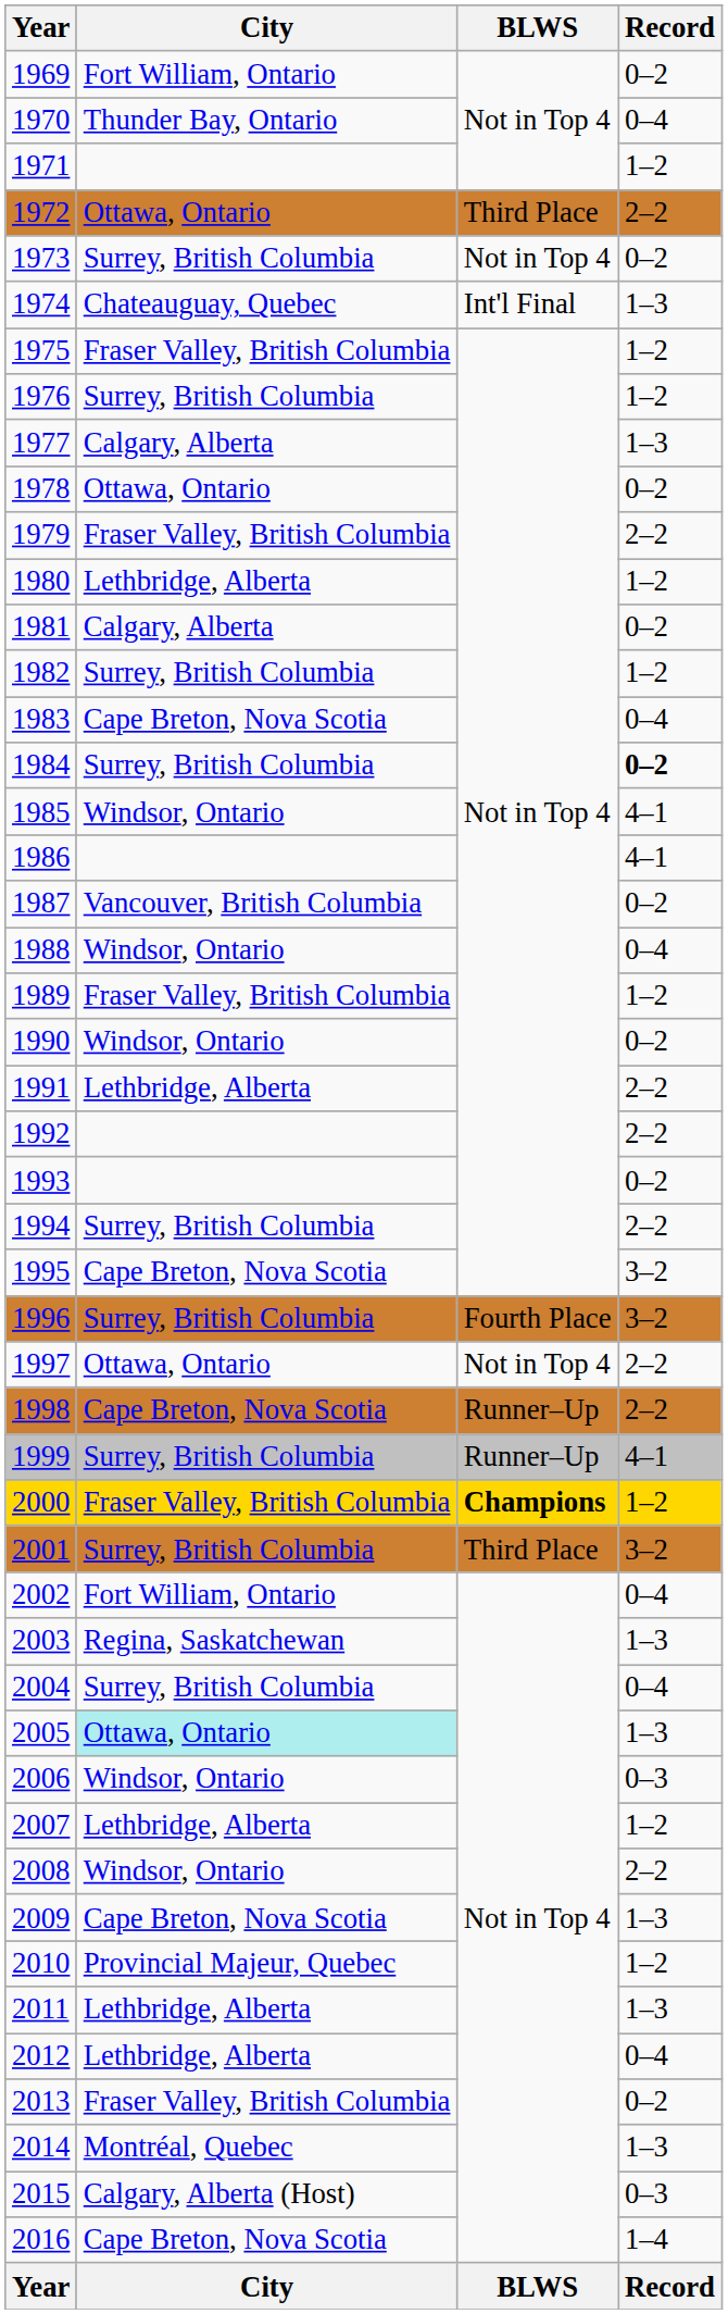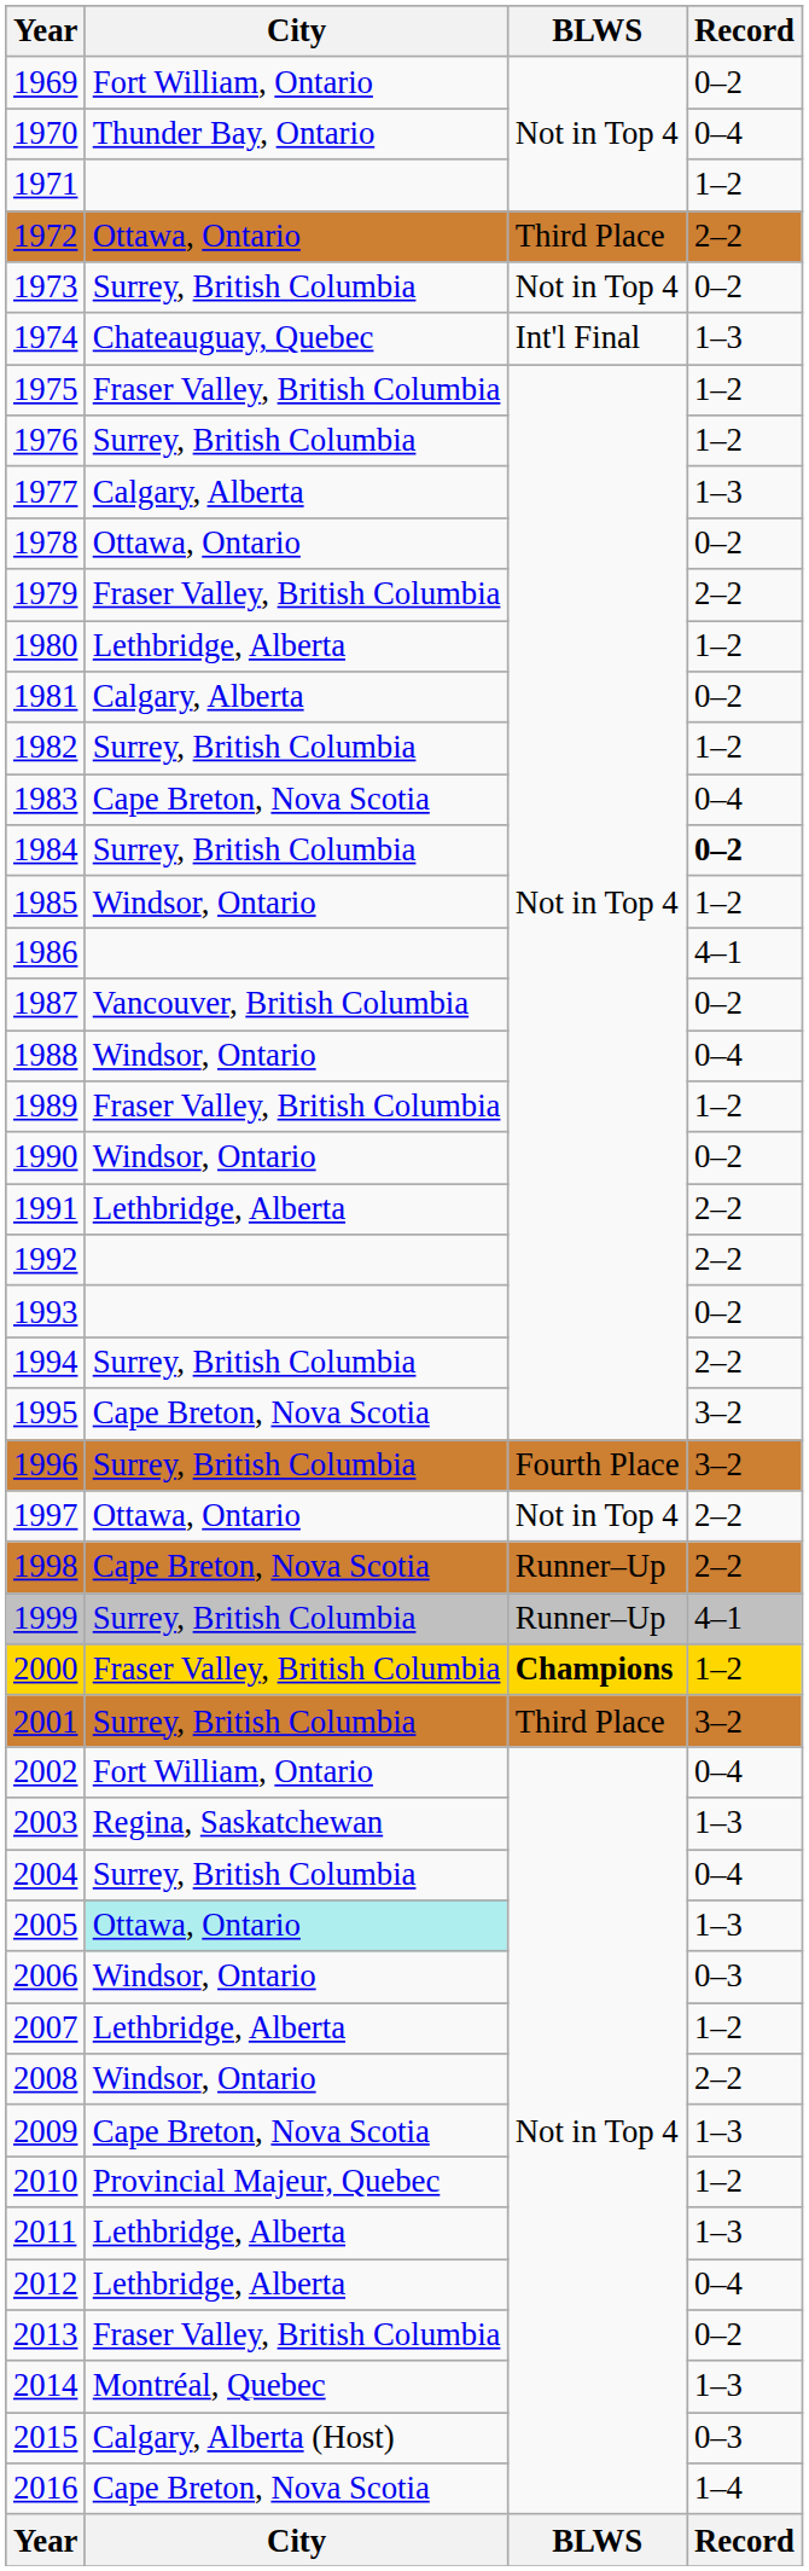 <table class="wikitable">
 <tr>
 <th>Year</th>
 <th>City</th>
 <th>BLWS</th>
 <th>Record</th>
 </tr>
 <tr>
 <td><a href='#'>1969</a></td>
 <td> <a href='#'>Fort William</a>, <a href='#'>Ontario</a></td>
 <td rowspan=3>Not in Top 4</td>
 <td>0–2</td>
 </tr>
 <tr>
 <td><a href='#'>1970</a></td>
 <td> <a href='#'>Thunder Bay</a>, <a href='#'>Ontario</a></td>
 <td>0–4</td>
 </tr>
 <tr>
 <td><a href='#'>1971</a></td>
 <td></td>
 <td>1–2</td>
 </tr>
 <tr style="background:#cd7f32;">
 <td><a href='#'>1972</a></td>
 <td> <a href='#'>Ottawa</a>, <a href='#'>Ontario</a></td>
 <td>Third Place</td>
 <td>2–2</td>
 </tr>
 <tr>
 <td><a href='#'>1973</a></td>
 <td> <a href='#'>Surrey</a>, <a href='#'>British Columbia</a></td>
 <td>Not in Top 4</td>
 <td>0–2</td>
 </tr>
 <tr>
 <td><a href='#'>1974</a></td>
 <td> <a href='#'>Chateauguay, Quebec</a></td>
 <td>Int'l Final</td>
 <td>1–3</td>
 </tr>
 <tr>
 <td><a href='#'>1975</a></td>
 <td> <a href='#'>Fraser Valley</a>, <a href='#'>British Columbia</a></td>
 <td rowspan=21>Not in Top 4</td>
 <td>1–2</td>
 </tr>
 <tr>
 <td><a href='#'>1976</a></td>
 <td> <a href='#'>Surrey</a>, <a href='#'>British Columbia</a></td>
 <td>1–2</td>
 </tr>
 <tr>
 <td><a href='#'>1977</a></td>
 <td> <a href='#'>Calgary</a>, <a href='#'>Alberta</a></td>
 <td>1–3</td>
 </tr>
 <tr>
 <td><a href='#'>1978</a></td>
 <td> <a href='#'>Ottawa</a>, <a href='#'>Ontario</a></td>
 <td>0–2</td>
 </tr>
 <tr>
 <td><a href='#'>1979</a></td>
 <td> <a href='#'>Fraser Valley</a>, <a href='#'>British Columbia</a></td>
 <td>2–2</td>
 </tr>
 <tr>
 <td><a href='#'>1980</a></td>
 <td> <a href='#'>Lethbridge</a>, <a href='#'>Alberta</a></td>
 <td>1–2</td>
 </tr>
 <tr>
 <td><a href='#'>1981</a></td>
 <td> <a href='#'>Calgary</a>, <a href='#'>Alberta</a></td>
 <td>0–2</td>
 </tr>
 <tr>
 <td><a href='#'>1982</a></td>
 <td> <a href='#'>Surrey</a>, <a href='#'>British Columbia</a></td>
 <td>1–2</td>
 </tr>
 <tr>
 <td><a href='#'>1983</a></td>
 <td> <a href='#'>Cape Breton</a>, <a href='#'>Nova Scotia</a></td>
 <td>0–4</td>
 </tr>
 <tr>
 <td><a href='#'>1984</a></td>
 <td> <a href='#'>Surrey</a>, <a href='#'>British Columbia</a></td>
 <td><strong>0–2</strong></td>
 </tr>
 <tr>
 <td><a href='#'>1985</a></td>
 <td> <a href='#'>Windsor</a>, <a href='#'>Ontario</a></td>
-<td>4–1</td>
+<td>1–2</td>
 </tr>
 <tr>
 <td><a href='#'>1986</a></td>
 <td></td>
 <td>4–1</td>
 </tr>
 <tr>
 <td><a href='#'>1987</a></td>
 <td> <a href='#'>Vancouver</a>, <a href='#'>British Columbia</a></td>
 <td>0–2</td>
 </tr>
 <tr>
 <td><a href='#'>1988</a></td>
 <td> <a href='#'>Windsor</a>, <a href='#'>Ontario</a></td>
 <td>0–4</td>
 </tr>
 <tr>
 <td><a href='#'>1989</a></td>
 <td> <a href='#'>Fraser Valley</a>, <a href='#'>British Columbia</a></td>
 <td>1–2</td>
 </tr>
 <tr>
 <td><a href='#'>1990</a></td>
 <td> <a href='#'>Windsor</a>, <a href='#'>Ontario</a></td>
 <td>0–2</td>
 </tr>
 <tr>
 <td><a href='#'>1991</a></td>
 <td> <a href='#'>Lethbridge</a>, <a href='#'>Alberta</a></td>
 <td>2–2</td>
 </tr>
 <tr>
 <td><a href='#'>1992</a></td>
 <td></td>
 <td>2–2</td>
 </tr>
 <tr>
 <td><a href='#'>1993</a></td>
 <td></td>
 <td>0–2</td>
 </tr>
 <tr>
 <td><a href='#'>1994</a></td>
 <td> <a href='#'>Surrey</a>, <a href='#'>British Columbia</a></td>
 <td>2–2</td>
 </tr>
 <tr>
 <td><a href='#'>1995</a></td>
 <td> <a href='#'>Cape Breton</a>, <a href='#'>Nova Scotia</a></td>
 <td>3–2</td>
 </tr>
 <tr style="background:#cd7f32;">
 <td><a href='#'>1996</a></td>
 <td> <a href='#'>Surrey</a>, <a href='#'>British Columbia</a></td>
 <td>Fourth Place</td>
 <td>3–2</td>
 </tr>
 <tr>
 <td><a href='#'>1997</a></td>
 <td> <a href='#'>Ottawa</a>, <a href='#'>Ontario</a></td>
 <td>Not in Top 4</td>
 <td>2–2</td>
 </tr>
 <tr style="background:#cd7f32;">
 <td><a href='#'>1998</a></td>
 <td> <a href='#'>Cape Breton</a>, <a href='#'>Nova Scotia</a></td>
 <td>Runner–Up</td>
 <td>2–2</td>
 </tr>
 <tr style="background:silver;">
 <td><a href='#'>1999</a></td>
 <td> <a href='#'>Surrey</a>, <a href='#'>British Columbia</a></td>
 <td>Runner–Up</td>
 <td>4–1</td>
 </tr>
 <tr style="background:gold;">
 <td><a href='#'>2000</a></td>
 <td> <a href='#'>Fraser Valley</a>, <a href='#'>British Columbia</a></td>
 <td><strong>Champions</strong></td>
 <td>1–2</td>
 </tr>
 <tr style="background:#cd7f32;">
 <td><a href='#'>2001</a></td>
 <td> <a href='#'>Surrey</a>, <a href='#'>British Columbia</a></td>
 <td>Third Place</td>
 <td>3–2</td>
 </tr>
 <tr>
 <td><a href='#'>2002</a></td>
 <td> <a href='#'>Fort William</a>, <a href='#'>Ontario</a></td>
 <td rowspan=15>Not in Top 4</td>
 <td>0–4</td>
 </tr>
 <tr>
 <td><a href='#'>2003</a></td>
 <td> <a href='#'>Regina</a>, <a href='#'>Saskatchewan</a></td>
 <td>1–3</td>
 </tr>
 <tr>
 <td><a href='#'>2004</a></td>
 <td> <a href='#'>Surrey</a>, <a href='#'>British Columbia</a></td>
 <td>0–4</td>
 </tr>
 <tr>
 <td><a href='#'>2005</a></td>
 <td style="background: paleturquoise;"> <a href='#'>Ottawa</a>, <a href='#'>Ontario</a></td>
 <td>1–3</td>
 </tr>
 <tr>
 <td><a href='#'>2006</a></td>
 <td> <a href='#'>Windsor</a>, <a href='#'>Ontario</a></td>
 <td>0–3</td>
 </tr>
 <tr>
 <td><a href='#'>2007</a></td>
 <td> <a href='#'>Lethbridge</a>, <a href='#'>Alberta</a></td>
 <td>1–2</td>
 </tr>
 <tr>
 <td><a href='#'>2008</a></td>
 <td> <a href='#'>Windsor</a>, <a href='#'>Ontario</a></td>
 <td>2–2</td>
 </tr>
 <tr>
 <td><a href='#'>2009</a></td>
 <td> <a href='#'>Cape Breton</a>, <a href='#'>Nova Scotia</a></td>
 <td>1–3</td>
 </tr>
 <tr>
 <td><a href='#'>2010</a></td>
 <td><a href='#'>Provincial Majeur, Quebec</a></td>
 <td>1–2</td>
 </tr>
 <tr>
 <td><a href='#'>2011</a></td>
 <td> <a href='#'>Lethbridge</a>, <a href='#'>Alberta</a></td>
 <td>1–3</td>
 </tr>
 <tr>
 <td><a href='#'>2012</a></td>
 <td> <a href='#'>Lethbridge</a>, <a href='#'>Alberta</a></td>
 <td>0–4</td>
 </tr>
 <tr>
 <td><a href='#'>2013</a></td>
 <td> <a href='#'>Fraser Valley</a>, <a href='#'>British Columbia</a></td>
 <td>0–2</td>
 </tr>
 <tr>
 <td><a href='#'>2014</a></td>
 <td> <a href='#'>Montréal</a>, <a href='#'>Quebec</a></td>
 <td>1–3</td>
 </tr>
 <tr>
 <td><a href='#'>2015</a></td>
 <td> <a href='#'>Calgary</a>, <a href='#'>Alberta</a> (Host)</td>
 <td>0–3</td>
 </tr>
 <tr>
 <td><a href='#'>2016</a></td>
 <td> <a href='#'>Cape Breton</a>, <a href='#'>Nova Scotia</a></td>
 <td>1–4</td>
 </tr>
 <tr>
 <th>Year</th>
 <th>City</th>
 <th>BLWS</th>
 <th>Record</th>
 </tr>
 </table>
